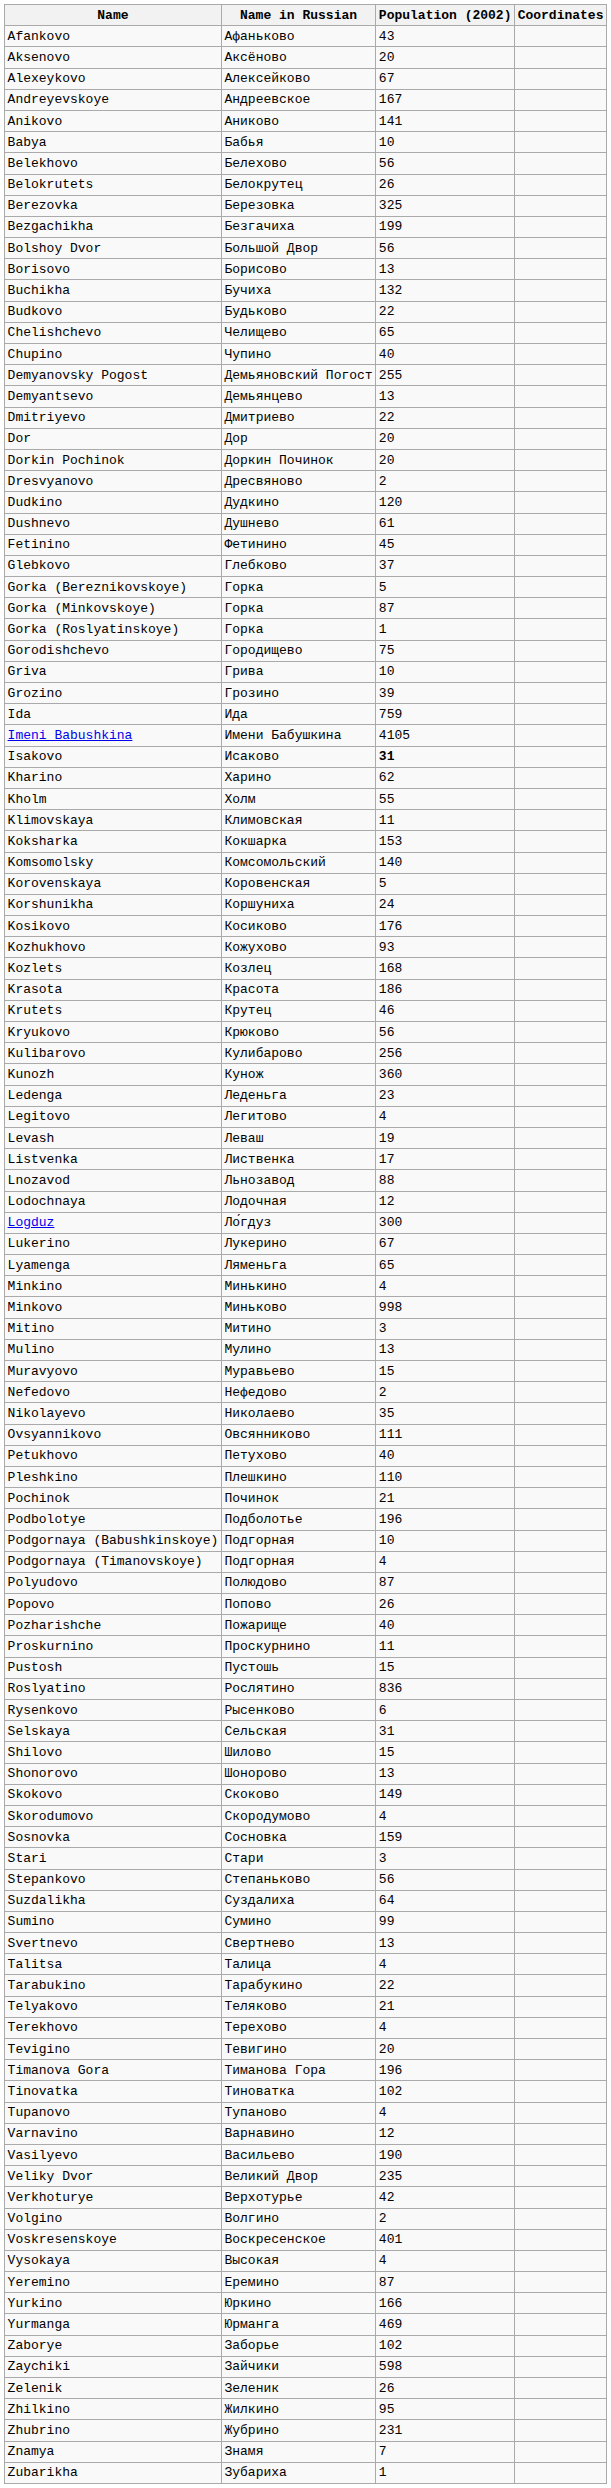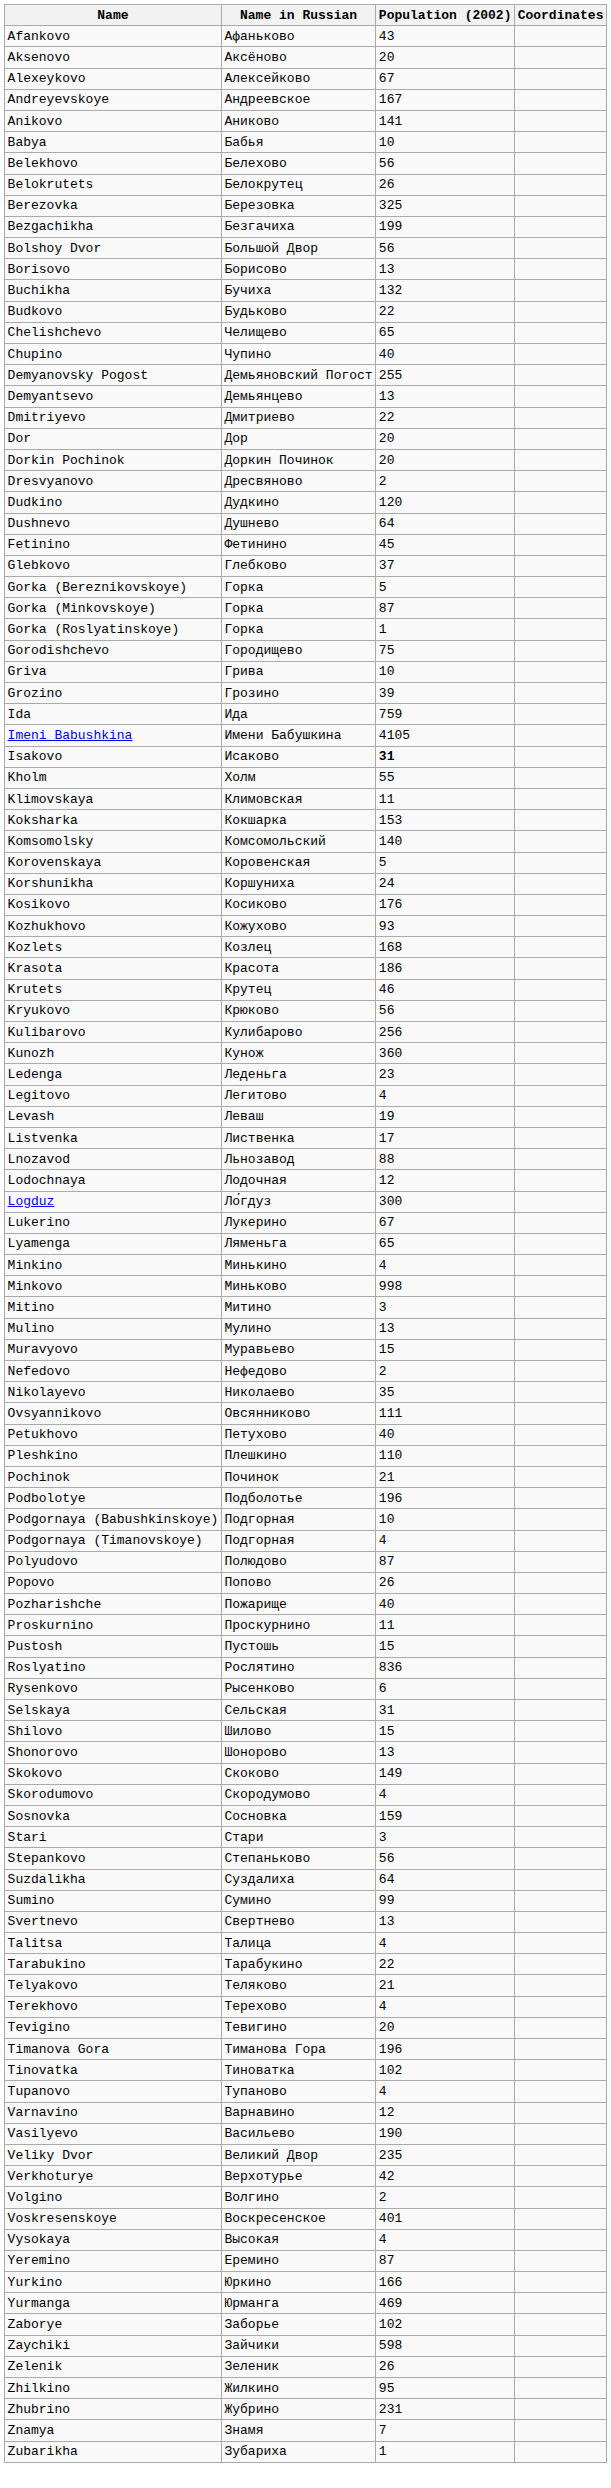 <table class="wikitable" id="noveltable" border="1">
 <tr>
 <th>Name</th>
 <th>Name in Russian</th>
 <th>Population (2002)</th>
 <th>Coordinates</th>
 </tr>
 <tr align="left">
 <td>Afankovo</td>
 <td>Афаньково</td>
 <td>43</td>
 <td></td>
 </tr>
 <tr>
 <td>Aksenovo</td>
 <td>Аксёново</td>
 <td>20</td>
 <td></td>
 </tr>
 <tr>
 <td>Alexeykovo</td>
 <td>Алексейково</td>
 <td>67</td>
 <td></td>
 </tr>
 <tr>
 <td>Andreyevskoye</td>
 <td>Андреевское</td>
 <td>167</td>
 <td></td>
 </tr>
 <tr>
 <td>Anikovo</td>
 <td>Аниково</td>
 <td>141</td>
 <td></td>
 </tr>
 <tr>
 <td>Babya</td>
 <td>Бабья</td>
 <td>10</td>
 <td></td>
 </tr>
 <tr>
 <td>Belekhovo</td>
 <td>Белехово</td>
 <td>56</td>
 <td></td>
 </tr>
 <tr>
 <td>Belokrutets</td>
 <td>Белокрутец</td>
 <td>26</td>
 <td></td>
 </tr>
 <tr>
 <td>Berezovka</td>
 <td>Березовка</td>
 <td>325</td>
 <td></td>
 </tr>
 <tr>
 <td>Bezgachikha</td>
 <td>Безгачиха</td>
 <td>199</td>
 <td></td>
 </tr>
 <tr>
 <td>Bolshoy Dvor</td>
 <td>Большой Двор</td>
 <td>56</td>
 <td></td>
 </tr>
 <tr>
 <td>Borisovo</td>
 <td>Борисово</td>
 <td>13</td>
 <td></td>
 </tr>
 <tr>
 <td>Buchikha</td>
 <td>Бучиха</td>
 <td>132</td>
 <td></td>
 </tr>
 <tr>
 <td>Budkovo</td>
 <td>Будьково</td>
 <td>22</td>
 <td></td>
 </tr>
 <tr>
 <td>Chelishchevo</td>
 <td>Челищево</td>
 <td>65</td>
 <td></td>
 </tr>
 <tr>
 <td>Chupino</td>
 <td>Чупино</td>
 <td>40</td>
 <td></td>
 </tr>
 <tr>
 <td>Demyanovsky Pogost</td>
 <td>Демьяновский Погост</td>
 <td>255</td>
 <td></td>
 </tr>
 <tr>
 <td>Demyantsevo</td>
 <td>Демьянцево</td>
 <td>13</td>
 <td></td>
 </tr>
 <tr>
 <td>Dmitriyevo</td>
 <td>Дмитриево</td>
 <td>22</td>
 <td></td>
 </tr>
 <tr>
 <td>Dor</td>
 <td>Дор</td>
 <td>20</td>
 <td></td>
 </tr>
 <tr>
 <td>Dorkin Pochinok</td>
 <td>Доркин Починок</td>
 <td>20</td>
 <td></td>
 </tr>
 <tr>
 <td>Dresvyanovo</td>
 <td>Дресвяново</td>
 <td>2</td>
 <td></td>
 </tr>
 <tr>
 <td>Dudkino</td>
 <td>Дудкино</td>
 <td>120</td>
 <td></td>
 </tr>
 <tr>
 <td>Dushnevo</td>
 <td>Душнево</td>
-<td>61</td>
+<td>64</td>
 <td></td>
 </tr>
 <tr>
 <td>Fetinino</td>
 <td>Фетинино</td>
 <td>45</td>
 <td></td>
 </tr>
 <tr>
 <td>Glebkovo</td>
 <td>Глебково</td>
 <td>37</td>
 <td></td>
 </tr>
 <tr>
 <td>Gorka (Bereznikovskoye)</td>
 <td>Горка</td>
 <td>5</td>
 <td></td>
 </tr>
 <tr>
 <td>Gorka (Minkovskoye)</td>
 <td>Горка</td>
 <td>87</td>
 <td></td>
 </tr>
 <tr>
 <td>Gorka (Roslyatinskoye)</td>
 <td>Горка</td>
 <td>1</td>
 <td></td>
 </tr>
 <tr>
 <td>Gorodishchevo</td>
 <td>Городищево</td>
 <td>75</td>
 <td></td>
 </tr>
 <tr>
 <td>Griva</td>
 <td>Грива</td>
 <td>10</td>
 <td></td>
 </tr>
 <tr>
 <td>Grozino</td>
 <td>Грозино</td>
 <td>39</td>
 <td></td>
 </tr>
 <tr>
 <td>Ida</td>
 <td>Ида</td>
 <td>759</td>
 <td></td>
 </tr>
 <tr>
 <td><a href='#'>Imeni Babushkina</a></td>
 <td>Имени Бабушкина</td>
 <td>4105</td>
 <td></td>
 </tr>
 <tr>
 <td>Isakovo</td>
 <td>Исаково</td>
 <td><strong>31</strong></td>
-<td></td>
-</tr>
-<tr>
-<td>Kharino</td>
-<td>Харино</td>
-<td>62</td>
 <td></td>
 </tr>
 <tr>
 <td>Kholm</td>
 <td>Холм</td>
 <td>55</td>
 <td></td>
 </tr>
 <tr>
 <td>Klimovskaya</td>
 <td>Климовская</td>
 <td>11</td>
 <td></td>
 </tr>
 <tr>
 <td>Koksharka</td>
 <td>Кокшарка</td>
 <td>153</td>
 <td></td>
 </tr>
 <tr>
 <td>Komsomolsky</td>
 <td>Комсомольский</td>
 <td>140</td>
 <td></td>
 </tr>
 <tr>
 <td>Korovenskaya</td>
 <td>Коровенская</td>
 <td>5</td>
 <td></td>
 </tr>
 <tr>
 <td>Korshunikha</td>
 <td>Коршуниха</td>
 <td>24</td>
 <td></td>
 </tr>
 <tr>
 <td>Kosikovo</td>
 <td>Косиково</td>
 <td>176</td>
 <td></td>
 </tr>
 <tr>
 <td>Kozhukhovo</td>
 <td>Кожухово</td>
 <td>93</td>
 <td></td>
 </tr>
 <tr>
 <td>Kozlets</td>
 <td>Козлец</td>
 <td>168</td>
 <td></td>
 </tr>
 <tr>
 <td>Krasota</td>
 <td>Красота</td>
 <td>186</td>
 <td></td>
 </tr>
 <tr>
 <td>Krutets</td>
 <td>Крутец</td>
 <td>46</td>
 <td></td>
 </tr>
 <tr>
 <td>Kryukovo</td>
 <td>Крюково</td>
 <td>56</td>
 <td></td>
 </tr>
 <tr>
 <td>Kulibarovo</td>
 <td>Кулибарово</td>
 <td>256</td>
 <td></td>
 </tr>
 <tr>
 <td>Kunozh</td>
 <td>Кунож</td>
 <td>360</td>
 <td></td>
 </tr>
 <tr>
 <td>Ledenga</td>
 <td>Леденьга</td>
 <td>23</td>
 <td></td>
 </tr>
 <tr>
 <td>Legitovo</td>
 <td>Легитово</td>
 <td>4</td>
 <td></td>
 </tr>
 <tr>
 <td>Levash</td>
 <td>Леваш</td>
 <td>19</td>
 <td></td>
 </tr>
 <tr>
 <td>Listvenka</td>
 <td>Лиственка</td>
 <td>17</td>
 <td></td>
 </tr>
 <tr>
 <td>Lnozavod</td>
 <td>Льнозавод</td>
 <td>88</td>
 <td></td>
 </tr>
 <tr>
 <td>Lodochnaya</td>
 <td>Лодочная</td>
 <td>12</td>
 <td></td>
 </tr>
 <tr>
 <td><a href='#'>Logduz</a></td>
 <td>Ло́гдуз</td>
 <td>300</td>
 <td></td>
 </tr>
 <tr>
 <td>Lukerino</td>
 <td>Лукерино</td>
 <td>67</td>
 <td></td>
 </tr>
 <tr>
 <td>Lyamenga</td>
 <td>Ляменьга</td>
 <td>65</td>
 <td></td>
 </tr>
 <tr>
 <td>Minkino</td>
 <td>Минькино</td>
 <td>4</td>
 <td></td>
 </tr>
 <tr>
 <td>Minkovo</td>
 <td>Миньково</td>
 <td>998</td>
 <td></td>
 </tr>
 <tr>
 <td>Mitino</td>
 <td>Митино</td>
 <td>3</td>
 <td></td>
 </tr>
 <tr>
 <td>Mulino</td>
 <td>Мулино</td>
 <td>13</td>
 <td></td>
 </tr>
 <tr>
 <td>Muravyovo</td>
 <td>Муравьево</td>
 <td>15</td>
 <td></td>
 </tr>
 <tr>
 <td>Nefedovo</td>
 <td>Нефедово</td>
 <td>2</td>
 <td></td>
 </tr>
 <tr>
 <td>Nikolayevo</td>
 <td>Николаево</td>
 <td>35</td>
 <td></td>
 </tr>
 <tr>
 <td>Ovsyannikovo</td>
 <td>Овсянниково</td>
 <td>111</td>
 <td></td>
 </tr>
 <tr>
 <td>Petukhovo</td>
 <td>Петухово</td>
 <td>40</td>
 <td></td>
 </tr>
 <tr>
 <td>Pleshkino</td>
 <td>Плешкино</td>
 <td>110</td>
 <td></td>
 </tr>
 <tr>
 <td>Pochinok</td>
 <td>Починок</td>
 <td>21</td>
 <td></td>
 </tr>
 <tr>
 <td>Podbolotye</td>
 <td>Подболотье</td>
 <td>196</td>
 <td></td>
 </tr>
 <tr>
 <td>Podgornaya (Babushkinskoye)</td>
 <td>Подгорная</td>
 <td>10</td>
 <td></td>
 </tr>
 <tr>
 <td>Podgornaya (Timanovskoye)</td>
 <td>Подгорная</td>
 <td>4</td>
 <td></td>
 </tr>
 <tr>
 <td>Polyudovo</td>
 <td>Полюдово</td>
 <td>87</td>
 <td></td>
 </tr>
 <tr>
 <td>Popovo</td>
 <td>Попово</td>
 <td>26</td>
 <td></td>
 </tr>
 <tr>
 <td>Pozharishche</td>
 <td>Пожарище</td>
 <td>40</td>
 <td></td>
 </tr>
 <tr>
 <td>Proskurnino</td>
 <td>Проскурнино</td>
 <td>11</td>
 <td></td>
 </tr>
 <tr>
 <td>Pustosh</td>
 <td>Пустошь</td>
 <td>15</td>
 <td></td>
 </tr>
 <tr>
 <td>Roslyatino</td>
 <td>Рослятино</td>
 <td>836</td>
 <td></td>
 </tr>
 <tr>
 <td>Rysenkovo</td>
 <td>Рысенково</td>
 <td>6</td>
 <td></td>
 </tr>
 <tr>
 <td>Selskaya</td>
 <td>Сельская</td>
 <td>31</td>
 <td></td>
 </tr>
 <tr>
 <td>Shilovo</td>
 <td>Шилово</td>
 <td>15</td>
 <td></td>
 </tr>
 <tr>
 <td>Shonorovo</td>
 <td>Шонорово</td>
 <td>13</td>
 <td></td>
 </tr>
 <tr>
 <td>Skokovo</td>
 <td>Скоково</td>
 <td>149</td>
 <td></td>
 </tr>
 <tr>
 <td>Skorodumovo</td>
 <td>Скородумово</td>
 <td>4</td>
 <td></td>
 </tr>
 <tr>
 <td>Sosnovka</td>
 <td>Сосновка</td>
 <td>159</td>
 <td></td>
 </tr>
 <tr>
 <td>Stari</td>
 <td>Стари</td>
 <td>3</td>
 <td></td>
 </tr>
 <tr>
 <td>Stepankovo</td>
 <td>Степаньково</td>
 <td>56</td>
 <td></td>
 </tr>
 <tr>
 <td>Suzdalikha</td>
 <td>Суздалиха</td>
 <td>64</td>
 <td></td>
 </tr>
 <tr>
 <td>Sumino</td>
 <td>Сумино</td>
 <td>99</td>
 <td></td>
 </tr>
 <tr>
 <td>Svertnevo</td>
 <td>Свертнево</td>
 <td>13</td>
 <td></td>
 </tr>
 <tr>
 <td>Talitsa</td>
 <td>Талица</td>
 <td>4</td>
 <td></td>
 </tr>
 <tr>
 <td>Tarabukino</td>
 <td>Тарабукино</td>
 <td>22</td>
 <td></td>
 </tr>
 <tr>
 <td>Telyakovo</td>
 <td>Теляково</td>
 <td>21</td>
 <td></td>
 </tr>
 <tr>
 <td>Terekhovo</td>
 <td>Терехово</td>
 <td>4</td>
 <td></td>
 </tr>
 <tr>
 <td>Tevigino</td>
 <td>Тевигино</td>
 <td>20</td>
 <td></td>
 </tr>
 <tr>
 <td>Timanova Gora</td>
 <td>Тиманова Гора</td>
 <td>196</td>
 <td></td>
 </tr>
 <tr>
 <td>Tinovatka</td>
 <td>Тиноватка</td>
 <td>102</td>
 <td></td>
 </tr>
 <tr>
 <td>Tupanovo</td>
 <td>Тупаново</td>
 <td>4</td>
 <td></td>
 </tr>
 <tr>
 <td>Varnavino</td>
 <td>Варнавино</td>
 <td>12</td>
 <td></td>
 </tr>
 <tr>
 <td>Vasilyevo</td>
 <td>Васильево</td>
 <td>190</td>
 <td></td>
 </tr>
 <tr>
 <td>Veliky Dvor</td>
 <td>Великий Двор</td>
 <td>235</td>
 <td></td>
 </tr>
 <tr>
 <td>Verkhoturye</td>
 <td>Верхотурье</td>
 <td>42</td>
 <td></td>
 </tr>
 <tr>
 <td>Volgino</td>
 <td>Волгино</td>
 <td>2</td>
 <td></td>
 </tr>
 <tr>
 <td>Voskresenskoye</td>
 <td>Воскресенское</td>
 <td>401</td>
 <td></td>
 </tr>
 <tr>
 <td>Vysokaya</td>
 <td>Высокая</td>
 <td>4</td>
 <td></td>
 </tr>
 <tr>
 <td>Yeremino</td>
 <td>Еремино</td>
 <td>87</td>
 <td></td>
 </tr>
 <tr>
 <td>Yurkino</td>
 <td>Юркино</td>
 <td>166</td>
 <td></td>
 </tr>
 <tr>
 <td>Yurmanga</td>
 <td>Юрманга</td>
 <td>469</td>
 <td></td>
 </tr>
 <tr>
 <td>Zaborye</td>
 <td>Заборье</td>
 <td>102</td>
 <td></td>
 </tr>
 <tr>
 <td>Zaychiki</td>
 <td>Зайчики</td>
 <td>598</td>
 <td></td>
 </tr>
 <tr>
 <td>Zelenik</td>
 <td>Зеленик</td>
 <td>26</td>
 <td></td>
 </tr>
 <tr>
 <td>Zhilkino</td>
 <td>Жилкино</td>
 <td>95</td>
 <td></td>
 </tr>
 <tr>
 <td>Zhubrino</td>
 <td>Жубрино</td>
 <td>231</td>
 <td></td>
 </tr>
 <tr>
 <td>Znamya</td>
 <td>Знамя</td>
 <td>7</td>
 <td></td>
 </tr>
 <tr>
 <td>Zubarikha</td>
 <td>Зубариха</td>
 <td>1</td>
 <td></td>
 </tr>
 <tr>
 </tr>
 </table>
